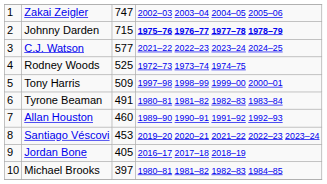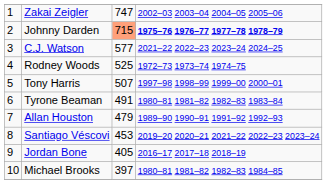 <table class="wikitable">
 <tr>
 </tr>
 <tr>
 <td>1</td>
 <td><a href='#'>Zakai Zeigler</a></td>
 <td>747</td>
 <td style="font-size:80%;"><a href='#'>2002–03</a> <a href='#'>2003–04</a> <a href='#'>2004–05</a> <a href='#'>2005–06</a></td>
 </tr>
 <tr>
 <td>2</td>
 <td>Johnny Darden</td>
-<td>715</td>
+<td style="background: lightsalmon;">715</td>
 <td style="font-size:80%;"><strong><a href='#'>1975–76</a> <a href='#'>1976–77</a> <a href='#'>1977–78</a> <a href='#'>1978–79</a></strong></td>
 </tr>
 <tr>
 <td>3</td>
 <td><a href='#'>C.J. Watson</a></td>
 <td>577</td>
 <td style="font-size:80%;"><a href='#'>2021–22</a> <a href='#'>2022–23</a> <a href='#'>2023–24</a>  <a href='#'>2024–25</a></td>
 </tr>
 <tr>
 <td>4</td>
 <td>Rodney Woods</td>
 <td>525</td>
 <td style="font-size:80%;"><a href='#'>1972–73</a> <a href='#'>1973–74</a> <a href='#'>1974–75</a></td>
 </tr>
 <tr>
 <td>5</td>
 <td>Tony Harris</td>
-<td>509</td>
+<td>507</td>
 <td style="font-size:80%;"><a href='#'>1997–98</a> <a href='#'>1998–99</a> <a href='#'>1999–00</a> <a href='#'>2000–01</a></td>
 </tr>
 <tr>
 <td>6</td>
 <td>Tyrone Beaman</td>
 <td>491</td>
 <td style="font-size:80%;"><a href='#'>1980–81</a> <a href='#'>1981–82</a> <a href='#'>1982–83</a> <a href='#'>1983–84</a></td>
 </tr>
 <tr>
 <td>7</td>
 <td><a href='#'>Allan Houston</a></td>
-<td>460</td>
+<td>479</td>
 <td style="font-size:80%;"><a href='#'>1989–90</a> <a href='#'>1990–91</a> <a href='#'>1991–92</a> <a href='#'>1992–93</a></td>
 </tr>
 <tr>
 <td>8</td>
 <td><a href='#'>Santiago Véscovi</a></td>
 <td>453</td>
 <td style="font-size:80%;"><a href='#'>2019–20</a> <a href='#'>2020–21</a> <a href='#'>2021–22</a> <a href='#'>2022–23</a> <a href='#'>2023–24</a></td>
 </tr>
 <tr>
 <td>9</td>
 <td><a href='#'>Jordan Bone</a></td>
 <td>405</td>
 <td style="font-size:80%;"><a href='#'>2016–17</a> <a href='#'>2017–18</a> <a href='#'>2018–19</a></td>
 </tr>
 <tr>
 <td>10</td>
 <td>Michael Brooks</td>
 <td>397</td>
 <td style="font-size:80%;"><a href='#'>1980–81</a> <a href='#'>1981–82</a> <a href='#'>1982–83</a> <a href='#'>1984–85</a></td>
 </tr>
 <tr>
 </tr>
 </table>
